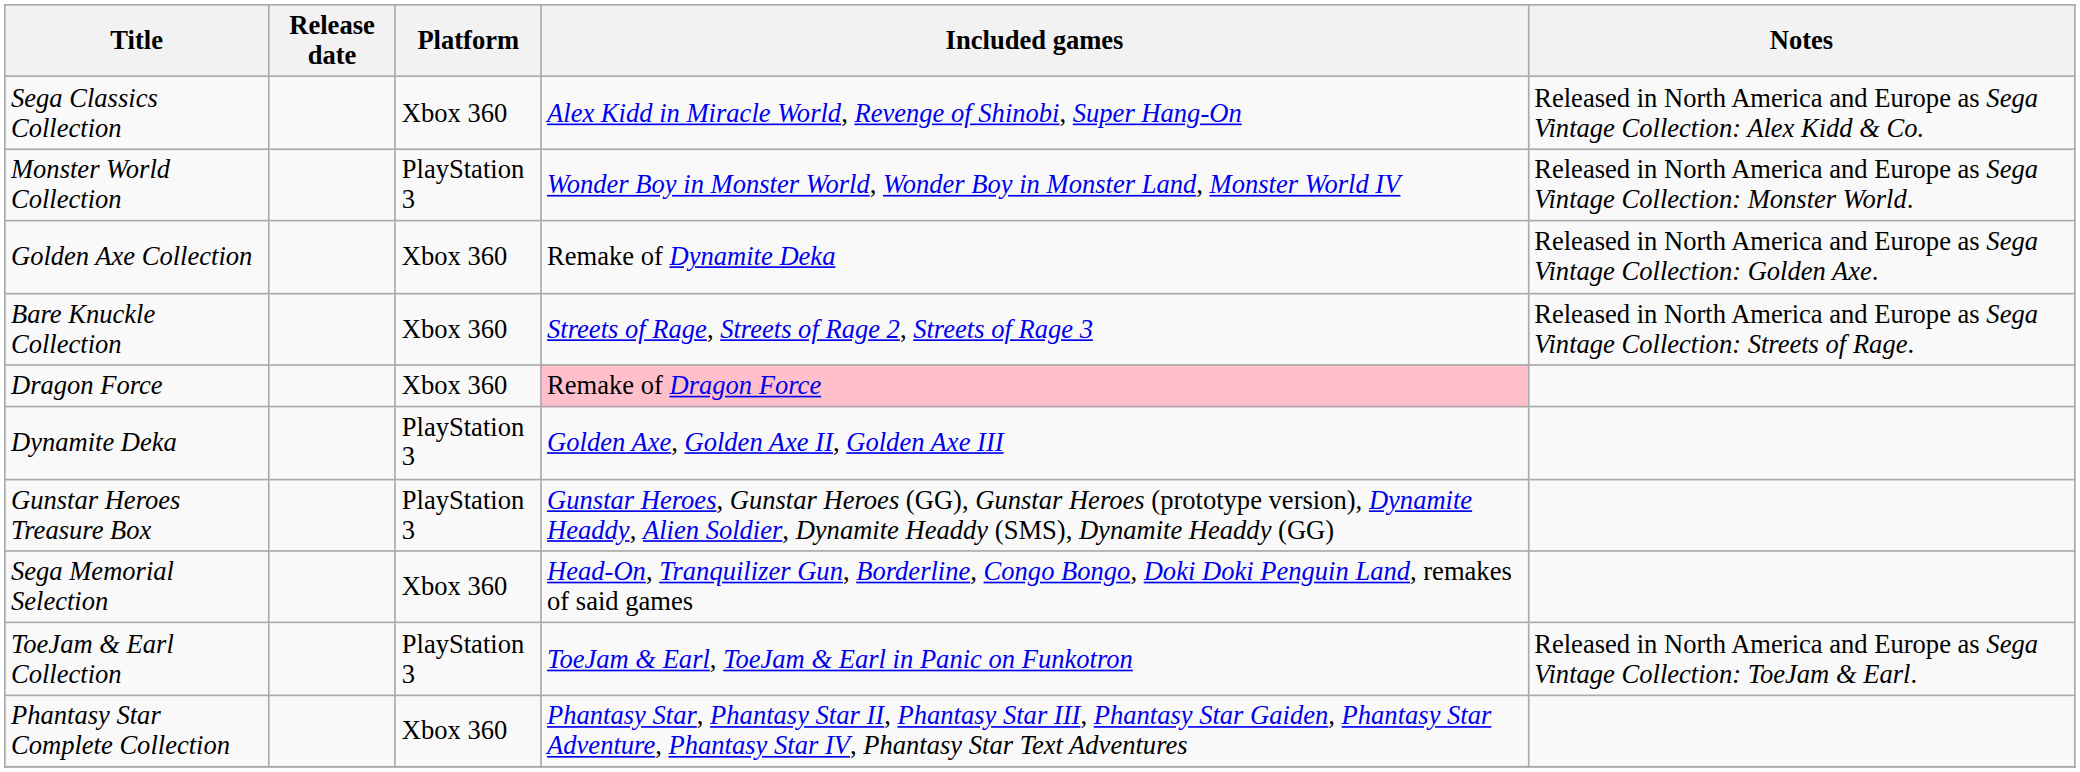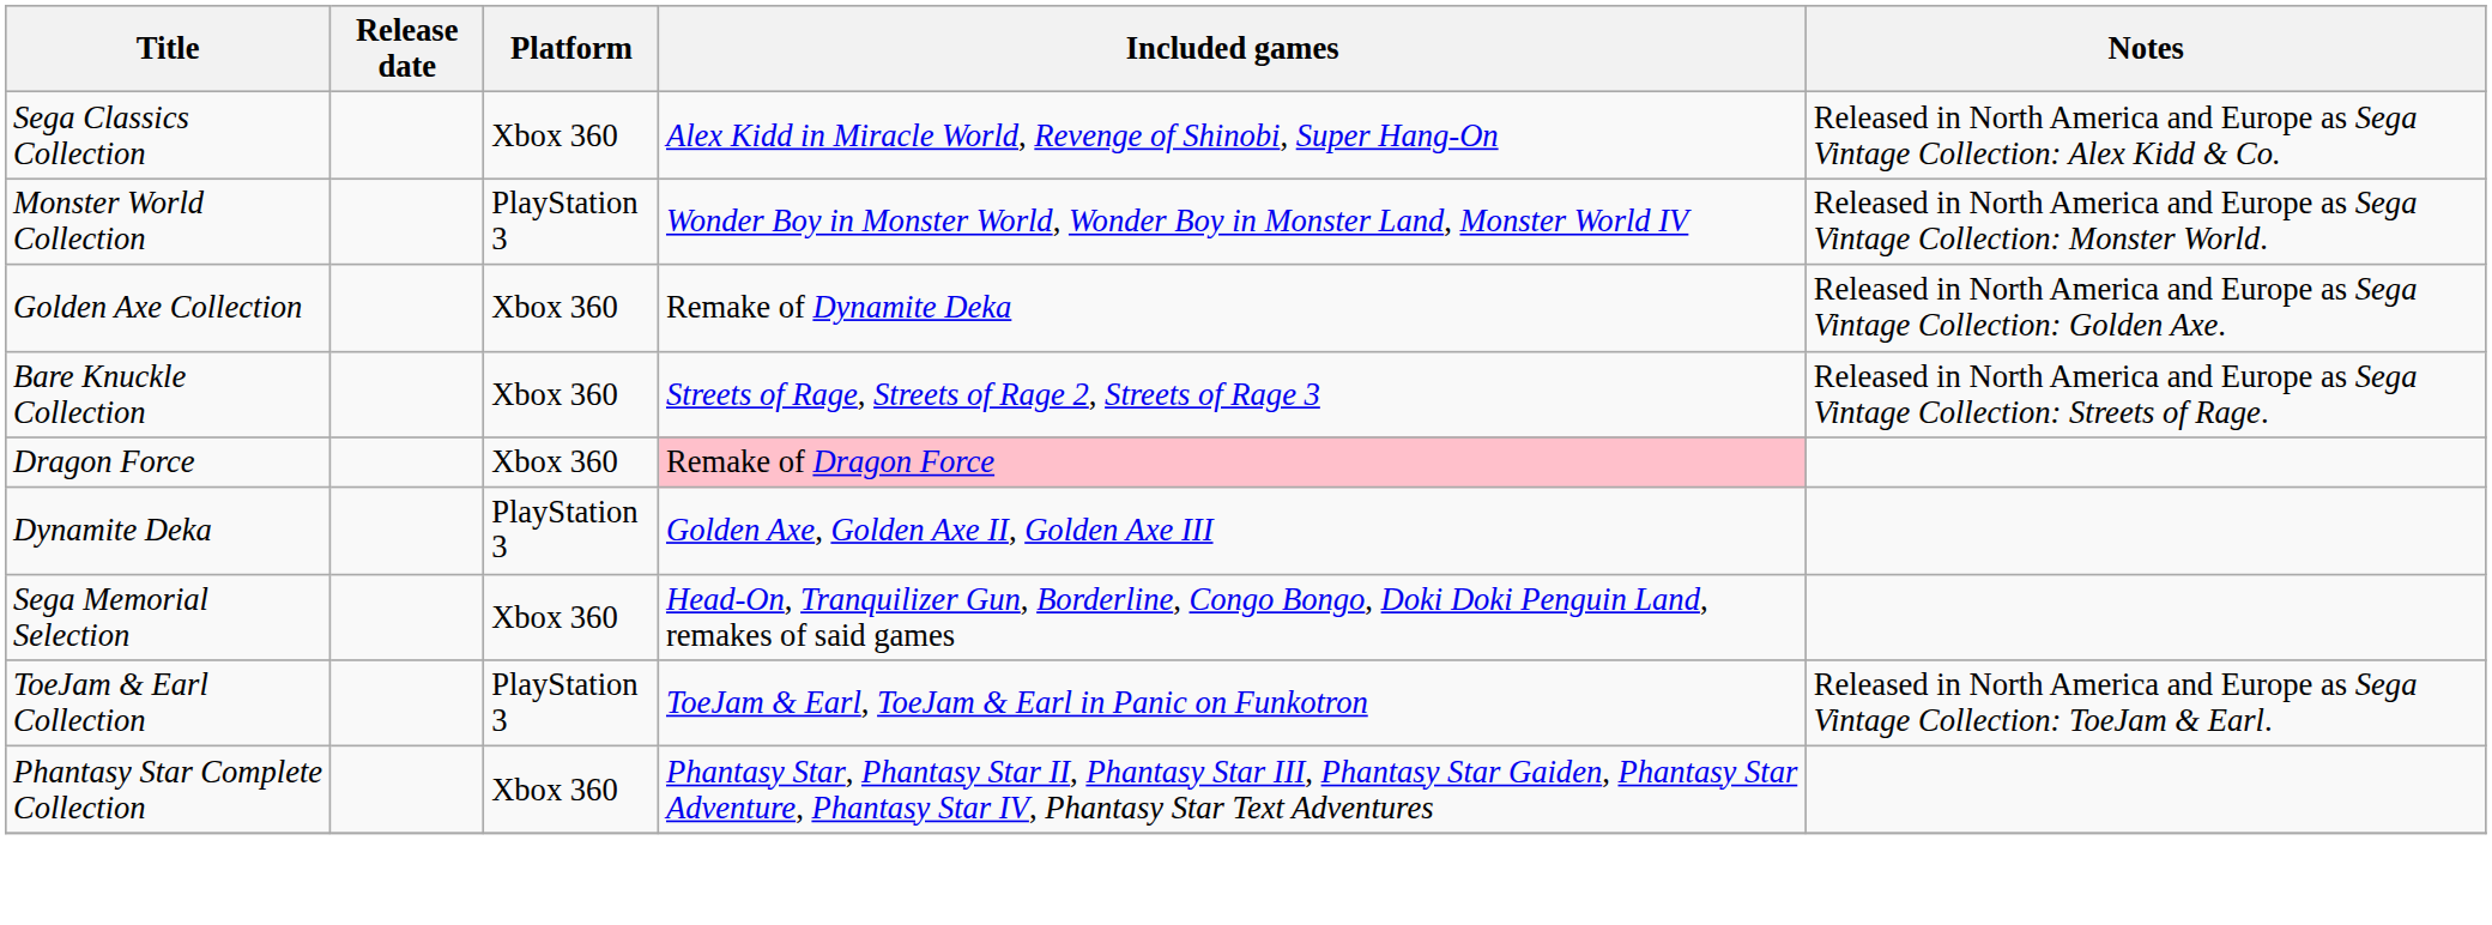 <table class="wikitable">
 <tr>
 <th scope="col">Title</th>
 <th scope="col">Release date</th>
 <th scope="col">Platform</th>
 <th scope="col">Included games</th>
 <th>Notes</th>
 </tr>
 <tr>
 <td><em>Sega Classics Collection</em></td>
 <td></td>
 <td>Xbox 360</td>
 <td><em><a href='#'>Alex Kidd in Miracle World</a></em>, <em><a href='#'>Revenge of Shinobi</a></em>, <em><a href='#'>Super Hang-On</a></em></td>
 <td>Released in North America and Europe as <em>Sega Vintage Collection: Alex Kidd & Co.</em></td>
 </tr>
 <tr>
 <td><em>Monster World Collection</em></td>
 <td></td>
 <td>PlayStation 3</td>
 <td><em><a href='#'>Wonder Boy in Monster World</a></em>, <em><a href='#'>Wonder Boy in Monster Land</a></em>, <em><a href='#'>Monster World IV</a></em></td>
 <td>Released in North America and Europe as <em>Sega Vintage Collection: Monster World</em>.</td>
 </tr>
 <tr>
 <td><em>Golden Axe Collection</em></td>
 <td></td>
 <td>Xbox 360</td>
 <td>Remake of <em><a href='#'>Dynamite Deka</a></em></td>
 <td>Released in North America and Europe as <em>Sega Vintage Collection: Golden Axe</em>.</td>
 </tr>
 <tr>
 <td><em>Bare Knuckle Collection</em></td>
 <td></td>
 <td>Xbox 360</td>
 <td><em><a href='#'>Streets of Rage</a></em>, <em><a href='#'>Streets of Rage 2</a></em>, <em><a href='#'>Streets of Rage 3</a></em></td>
 <td>Released in North America and Europe as <em>Sega Vintage Collection: Streets of Rage</em>.</td>
 </tr>
 <tr>
 <td><em>Dragon Force</em></td>
 <td></td>
 <td>Xbox 360</td>
 <td style="background: pink;">Remake of <em><a href='#'>Dragon Force</a></em></td>
 <td></td>
 </tr>
 <tr>
 <td><em>Dynamite Deka</em></td>
 <td></td>
 <td>PlayStation 3</td>
 <td><em><a href='#'>Golden Axe</a></em>, <em><a href='#'>Golden Axe II</a></em>, <em><a href='#'>Golden Axe III</a></em></td>
 <td></td>
 </tr>
 <tr>
-<td><em>Gunstar Heroes Treasure Box</em></td>
-<td></td>
-<td>PlayStation 3</td>
-<td><em><a href='#'>Gunstar Heroes</a></em>, <em>Gunstar Heroes</em> (GG), <em>Gunstar Heroes</em> (prototype version), <em><a href='#'>Dynamite Headdy</a></em>, <em><a href='#'>Alien Soldier</a></em>, <em>Dynamite Headdy</em> (SMS), <em>Dynamite Headdy</em> (GG)</td>
-<td></td>
-</tr>
-<tr>
 <td><em>Sega Memorial Selection</em></td>
 <td></td>
 <td>Xbox 360</td>
 <td><em><a href='#'>Head-On</a></em>, <em><a href='#'>Tranquilizer Gun</a></em>, <em><a href='#'>Borderline</a></em>, <em><a href='#'>Congo Bongo</a></em>, <em><a href='#'>Doki Doki Penguin Land</a></em>, remakes of said games</td>
 <td></td>
 </tr>
 <tr>
 <td><em>ToeJam & Earl Collection</em></td>
 <td></td>
 <td>PlayStation 3</td>
 <td><em><a href='#'>ToeJam & Earl</a></em>, <em><a href='#'>ToeJam & Earl in Panic on Funkotron</a></em></td>
 <td>Released in North America and Europe as <em>Sega Vintage Collection: ToeJam & Earl</em>.</td>
 </tr>
 <tr>
 <td><em>Phantasy Star Complete Collection</em></td>
 <td></td>
 <td>Xbox 360</td>
 <td><em><a href='#'>Phantasy Star</a></em>, <em><a href='#'>Phantasy Star II</a></em>, <em><a href='#'>Phantasy Star III</a></em>,  <em><a href='#'>Phantasy Star Gaiden</a></em>, <em><a href='#'>Phantasy Star Adventure</a></em>, <em><a href='#'>Phantasy Star IV</a></em>, <em>Phantasy Star Text Adventures</em></td>
 <td></td>
 </tr>
 <tr>
 </tr>
 </table>
